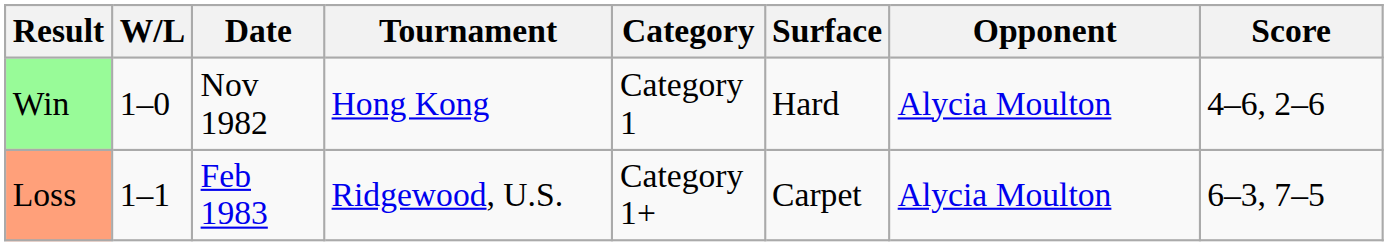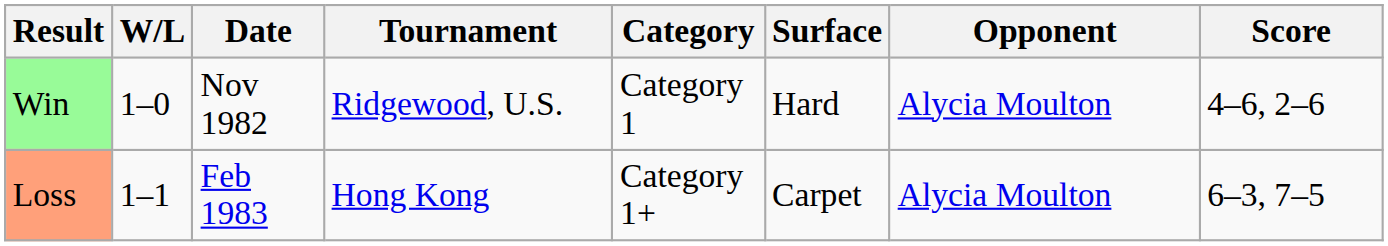 <table class="sortable wikitable">
 <tr>
 <th>Result</th>
 <th style="width:30px" class="unsortable">W/L</th>
 <th style="width:55px">Date</th>
 <th style="width:130px">Tournament</th>
 <th style="width:65px">Category</th>
 <th style="width:50px">Surface</th>
 <th style="width:140px">Opponent</th>
 <th style="width:80px" class="unsortable">Score</th>
 </tr>
 <tr>
 <td style="background:#98FB98;">Win</td>
 <td>1–0</td>
 <td>Nov 1982</td>
-<td><a href='#'>Hong Kong</a></td>
+<td><a href='#'>Ridgewood</a>, U.S.</td>
 <td>Category 1</td>
 <td>Hard</td>
 <td> <a href='#'>Alycia Moulton</a></td>
 <td>4–6, 2–6</td>
 </tr>
 <tr>
 <td style="background:#FFA07A;">Loss</td>
 <td>1–1</td>
 <td><a href='#'>Feb 1983</a></td>
-<td><a href='#'>Ridgewood</a>, U.S.</td>
+<td><a href='#'>Hong Kong</a></td>
 <td>Category 1+</td>
 <td>Carpet</td>
 <td> <a href='#'>Alycia Moulton</a></td>
 <td>6–3, 7–5</td>
 </tr>
 </table>
